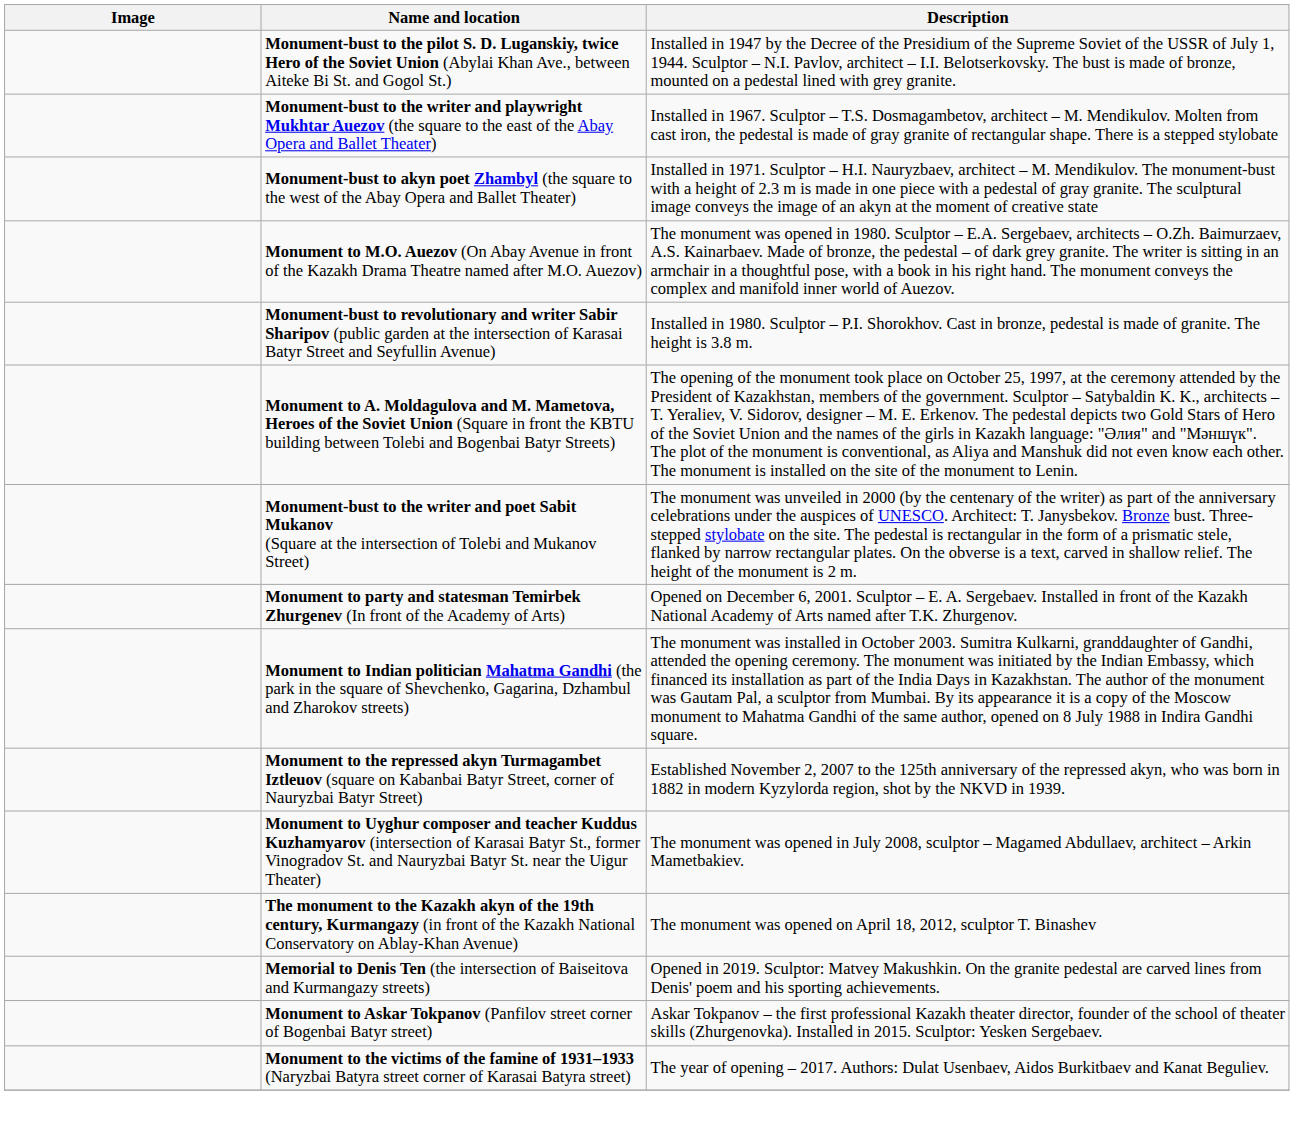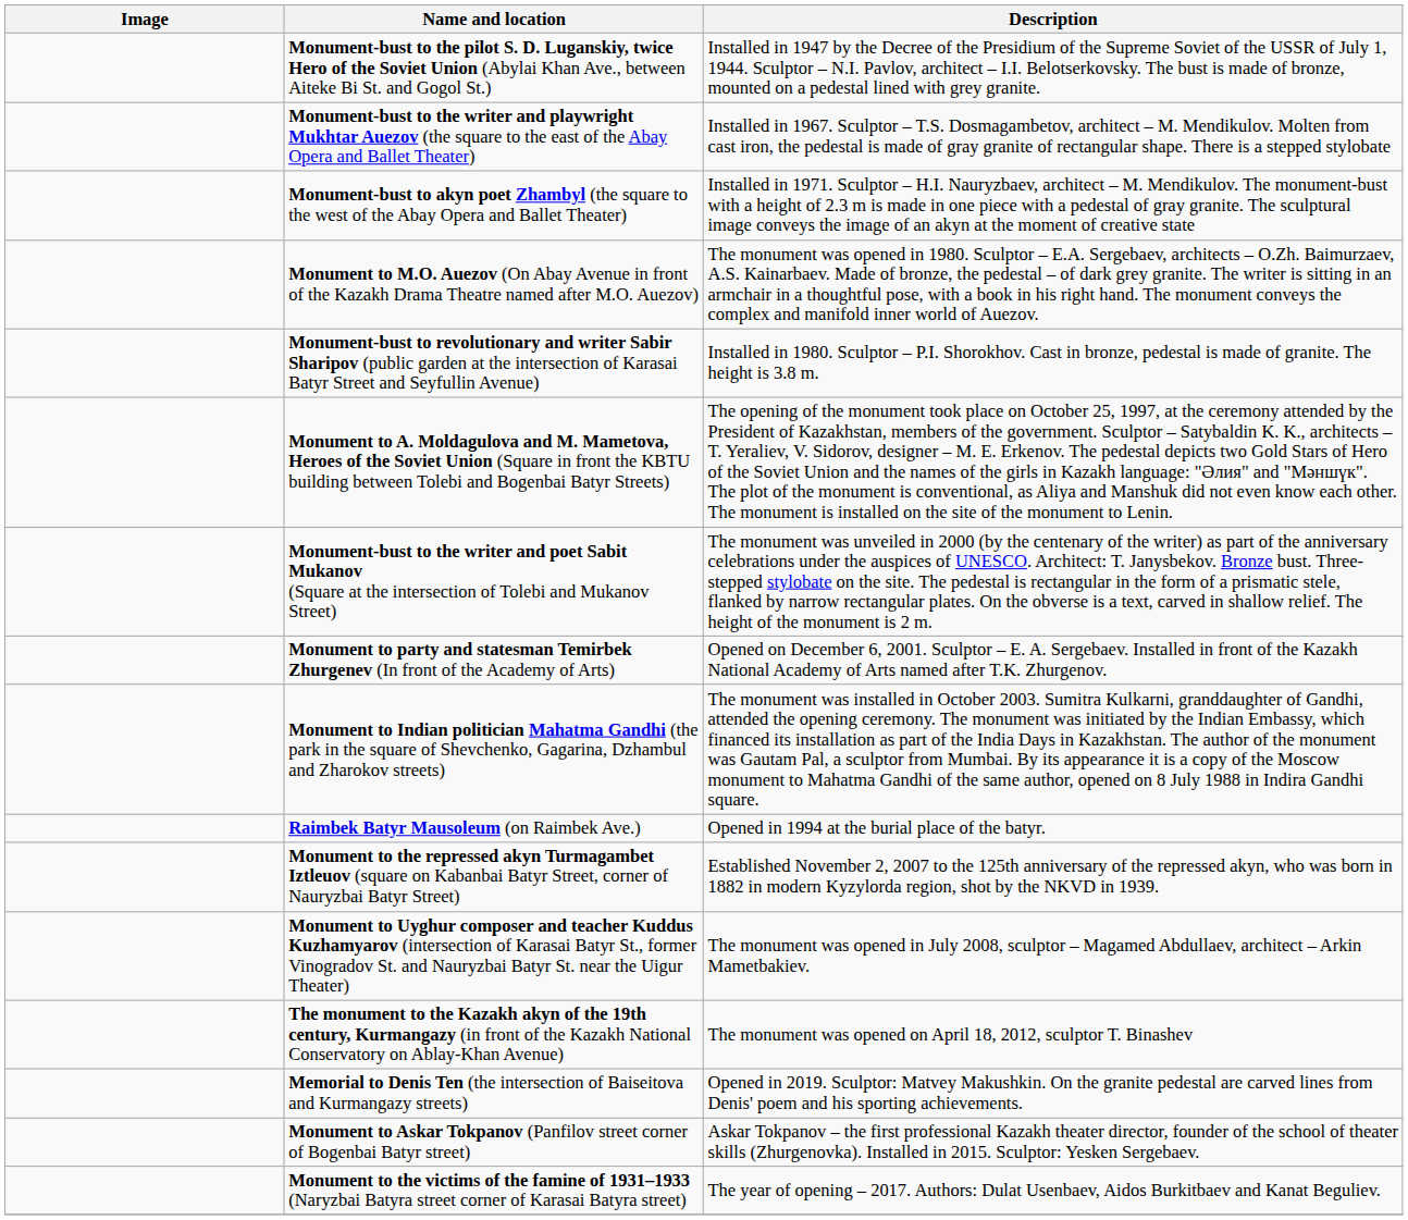 <table class="wikitable wide">
 <tr>
 <th width="20%">Image</th>
 <th width="30%">Name and location</th>
 <th width="50%">Description</th>
 </tr>
 <tr>
 <td></td>
 <td><strong>Monument-bust to the pilot S. D. Luganskiy, twice Hero of the Soviet Union</strong> (Abylai Khan Ave., between Aiteke Bi St. and Gogol St.)</td>
 <td>Installed in 1947 by the Decree of the Presidium of the Supreme Soviet of the USSR of July 1, 1944. Sculptor – N.I. Pavlov, architect – I.I. Belotserkovsky. The bust is made of bronze, mounted on a pedestal lined with grey granite.</td>
 </tr>
 <tr>
 <td></td>
 <td><strong>Monument-bust to the writer and playwright <a href='#'>Mukhtar Auezov</a></strong> (the square to the east of the <a href='#'>Abay Opera and Ballet Theater</a>)</td>
 <td>Installed in 1967. Sculptor – T.S. Dosmagambetov, architect – M. Mendikulov. Molten from cast iron, the pedestal is made of gray granite of rectangular shape. There is a stepped stylobate</td>
 </tr>
 <tr>
 <td></td>
 <td><strong>Monument-bust to akyn poet <a href='#'>Zhambyl</a></strong> (the square to the west of the Abay Opera and Ballet Theater)</td>
 <td>Installed in 1971. Sculptor – H.I. Nauryzbaev, architect – M. Mendikulov. The monument-bust with a height of 2.3 m is made in one piece with a pedestal of gray granite. The sculptural image conveys the image of an akyn at the moment of creative state</td>
 </tr>
 <tr>
 <td></td>
 <td><strong>Monument to M.O. Auezov</strong> (On Abay Avenue in front of the Kazakh Drama Theatre named after M.O. Auezov)</td>
 <td>The monument was opened in 1980. Sculptor – E.A. Sergebaev, architects – O.Zh. Baimurzaev, A.S. Kainarbaev. Made of bronze, the pedestal – of dark grey granite. The writer is sitting in an armchair in a thoughtful pose, with a book in his right hand. The monument conveys the complex and manifold inner world of Auezov.</td>
 </tr>
 <tr>
 <td></td>
 <td><strong>Monument-bust to revolutionary and writer Sabir Sharipov</strong> (public garden at the intersection of Karasai Batyr Street and Seyfullin Avenue)</td>
 <td>Installed in 1980. Sculptor – P.I. Shorokhov. Cast in bronze, pedestal is made of granite. The height is 3.8 m.</td>
 </tr>
 <tr>
 <td></td>
 <td><strong>Monument to A. Moldagulova and M. Mametova, Heroes of the Soviet Union</strong> (Square in front the KBTU building between Tolebi and Bogenbai Batyr Streets)</td>
 <td>The opening of the monument took place on October 25, 1997, at the ceremony attended by the President of Kazakhstan, members of the government. Sculptor – Satybaldin K. K., architects – T. Yeraliev, V. Sidorov, designer – M. E. Erkenov. The pedestal depicts two Gold Stars of Hero of the Soviet Union and the names of the girls in Kazakh language: "Әлия" and "Мәншүк". The plot of the monument is conventional, as Aliya and Manshuk did not even know each other. The monument is installed on the site of the monument to Lenin.</td>
 </tr>
 <tr>
 <td></td>
 <td><strong>Monument-bust to the writer and poet Sabit Mukanov</strong><br>(Square at the intersection of Tolebi and Mukanov Street)</td>
 <td>The monument was unveiled in 2000 (by the centenary of the writer) as part of the anniversary celebrations under the auspices of <a href='#'>UNESCO</a>. Architect: T. Janysbekov. <a href='#'>Bronze</a> bust. Three-stepped <a href='#'>stylobate</a> on the site. The pedestal is rectangular in the form of a prismatic stele, flanked by narrow rectangular plates. On the obverse is a text, carved in shallow relief. The height of the monument is 2 m.</td>
 </tr>
 <tr>
 <td></td>
 <td><strong>Monument to party and statesman Temirbek Zhurgenev</strong> (In front of the Academy of Arts)</td>
 <td>Opened on December 6, 2001. Sculptor – E. A. Sergebaev. Installed in front of the Kazakh National Academy of Arts named after T.K. Zhurgenov.</td>
 </tr>
 <tr>
 <td></td>
 <td><strong>Monument to Indian politician <a href='#'>Mahatma Gandhi</a></strong> (the park in the square of Shevchenko, Gagarina, Dzhambul and Zharokov streets)</td>
 <td>The monument was installed in October 2003. Sumitra Kulkarni, granddaughter of Gandhi, attended the opening ceremony. The monument was initiated by the Indian Embassy, which financed its installation as part of the India Days in Kazakhstan. The author of the monument was Gautam Pal, a sculptor from Mumbai. By its appearance it is a copy of the Moscow monument to Mahatma Gandhi of the same author, opened on 8 July 1988 in Indira Gandhi square.</td>
 </tr>
 <tr>
 <td></td>
+<td><a href='#'><strong>Raimbek Batyr Mausoleum</strong></a> (on Raimbek Ave.)</td>
+<td>Opened in 1994 at the burial place of the batyr.</td>
+</tr>
+<tr>
+<td></td>
 <td><strong>Monument to the repressed akyn Turmagambet Iztleuov</strong> (square on Kabanbai Batyr Street, corner of Nauryzbai Batyr Street)</td>
 <td>Established November 2, 2007 to the 125th anniversary of the repressed akyn, who was born in 1882 in modern Kyzylorda region, shot by the NKVD in 1939.</td>
 </tr>
 <tr>
 <td></td>
 <td><strong>Monument to Uyghur composer and teacher Kuddus Kuzhamyarov</strong> (intersection of Karasai Batyr St., former Vinogradov St. and Nauryzbai Batyr St. near the Uigur Theater)</td>
 <td>The monument was opened in July 2008, sculptor – Magamed Abdullaev, architect – Arkin Mametbakiev.</td>
 </tr>
 <tr>
 <td></td>
 <td><strong>The monument to the Kazakh akyn of the 19th century, Kurmangazy</strong> (in front of the Kazakh National Conservatory on Ablay-Khan Avenue)</td>
 <td>The monument was opened on April 18, 2012, sculptor T. Binashev</td>
 </tr>
 <tr>
 <td></td>
 <td><strong>Memorial to Denis Ten</strong> (the intersection of Baiseitova and Kurmangazy streets)</td>
 <td>Opened in 2019. Sculptor: Matvey Makushkin. On the granite pedestal are carved lines from Denis' poem and his sporting achievements.</td>
 </tr>
 <tr>
 <td></td>
 <td><strong>Monument to Askar Tokpanov</strong> (Panfilov street corner of Bogenbai Batyr street)</td>
 <td>Askar Tokpanov – the first professional Kazakh theater director, founder of the school of theater skills (Zhurgenovka). Installed in 2015. Sculptor: Yesken Sergebaev.</td>
 </tr>
 <tr>
 <td></td>
 <td><strong>Monument to the victims of the famine of 1931–1933</strong> (Naryzbai Batyra street corner of Karasai Batyra street)</td>
 <td>The year of opening – 2017. Authors: Dulat Usenbaev, Aidos Burkitbaev and Kanat Beguliev.</td>
 </tr>
 <tr>
 </tr>
 </table>
